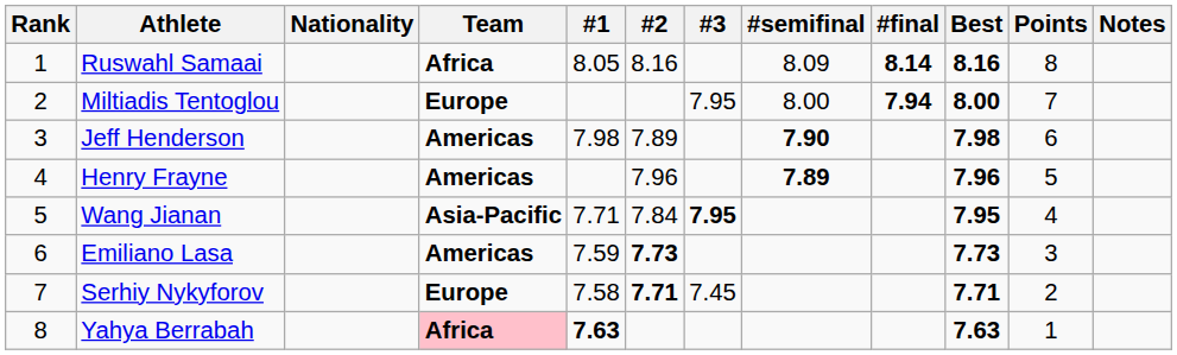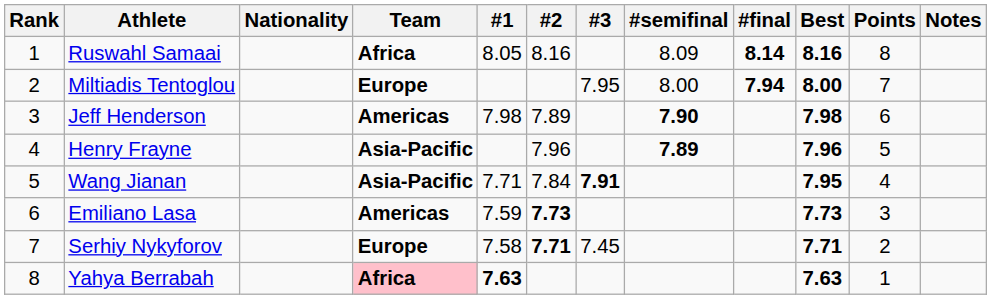 <table class="wikitable sortable" style="text-align:center">
 <tr>
 <th>Rank</th>
 <th>Athlete</th>
 <th>Nationality</th>
 <th>Team</th>
 <th>#1</th>
 <th>#2</th>
 <th>#3</th>
 <th>#semifinal</th>
 <th>#final</th>
 <th>Best</th>
 <th>Points</th>
 <th>Notes</th>
 </tr>
 <tr>
 <td>1</td>
 <td align="left"><a href='#'>Ruswahl Samaai</a></td>
 <td align=left></td>
 <td align=left><strong>Africa</strong></td>
 <td>8.05</td>
 <td>8.16</td>
 <td></td>
 <td>8.09</td>
 <td><strong>8.14</strong></td>
 <td><strong>8.16</strong></td>
 <td>8</td>
 <td></td>
 </tr>
 <tr>
 <td>2</td>
 <td align="left"><a href='#'>Miltiadis Tentoglou</a></td>
 <td align=left></td>
 <td align=left><strong>Europe</strong></td>
 <td></td>
 <td></td>
 <td>7.95</td>
 <td>8.00</td>
 <td><strong>7.94</strong></td>
 <td><strong>8.00</strong></td>
 <td>7</td>
 <td></td>
 </tr>
 <tr>
 <td>3</td>
 <td align="left"><a href='#'>Jeff Henderson</a></td>
 <td align=left></td>
 <td align=left><strong>Americas</strong></td>
 <td>7.98</td>
 <td>7.89</td>
 <td></td>
 <td><strong>7.90</strong></td>
 <td></td>
 <td><strong>7.98</strong></td>
 <td>6</td>
 <td></td>
 </tr>
 <tr>
 <td>4</td>
 <td align="left"><a href='#'>Henry Frayne</a></td>
 <td align=left></td>
-<td align=left><strong>Americas</strong></td>
+<td align=left><strong>Asia-Pacific</strong></td>
 <td></td>
 <td>7.96</td>
 <td></td>
 <td><strong>7.89</strong></td>
 <td></td>
 <td><strong>7.96</strong></td>
 <td>5</td>
 <td></td>
 </tr>
 <tr>
 <td>5</td>
 <td align="left"><a href='#'>Wang Jianan</a></td>
 <td align=left></td>
 <td align=left><strong>Asia-Pacific</strong></td>
 <td>7.71</td>
 <td>7.84</td>
-<td><strong>7.95</strong></td>
+<td><strong>7.91</strong></td>
 <td></td>
 <td></td>
 <td><strong>7.95</strong></td>
 <td>4</td>
 <td></td>
 </tr>
 <tr>
 <td>6</td>
 <td align="left"><a href='#'>Emiliano Lasa</a></td>
 <td align=left></td>
 <td align=left><strong>Americas</strong></td>
 <td>7.59</td>
 <td><strong>7.73</strong></td>
 <td></td>
 <td></td>
 <td></td>
 <td><strong>7.73</strong></td>
 <td>3</td>
 <td></td>
 </tr>
 <tr>
 <td>7</td>
 <td align="left"><a href='#'>Serhiy Nykyforov</a></td>
 <td align=left></td>
 <td align=left><strong>Europe</strong></td>
 <td>7.58</td>
 <td><strong>7.71</strong></td>
 <td>7.45</td>
 <td></td>
 <td></td>
 <td><strong>7.71</strong></td>
 <td>2</td>
 <td></td>
 </tr>
 <tr>
 <td>8</td>
 <td align="left"><a href='#'>Yahya Berrabah</a></td>
 <td align=left></td>
 <td align=left style="background: pink;"><strong>Africa</strong></td>
 <td><strong>7.63</strong></td>
 <td></td>
 <td></td>
 <td></td>
 <td></td>
 <td><strong>7.63</strong></td>
 <td>1</td>
 <td></td>
 </tr>
 </table>
